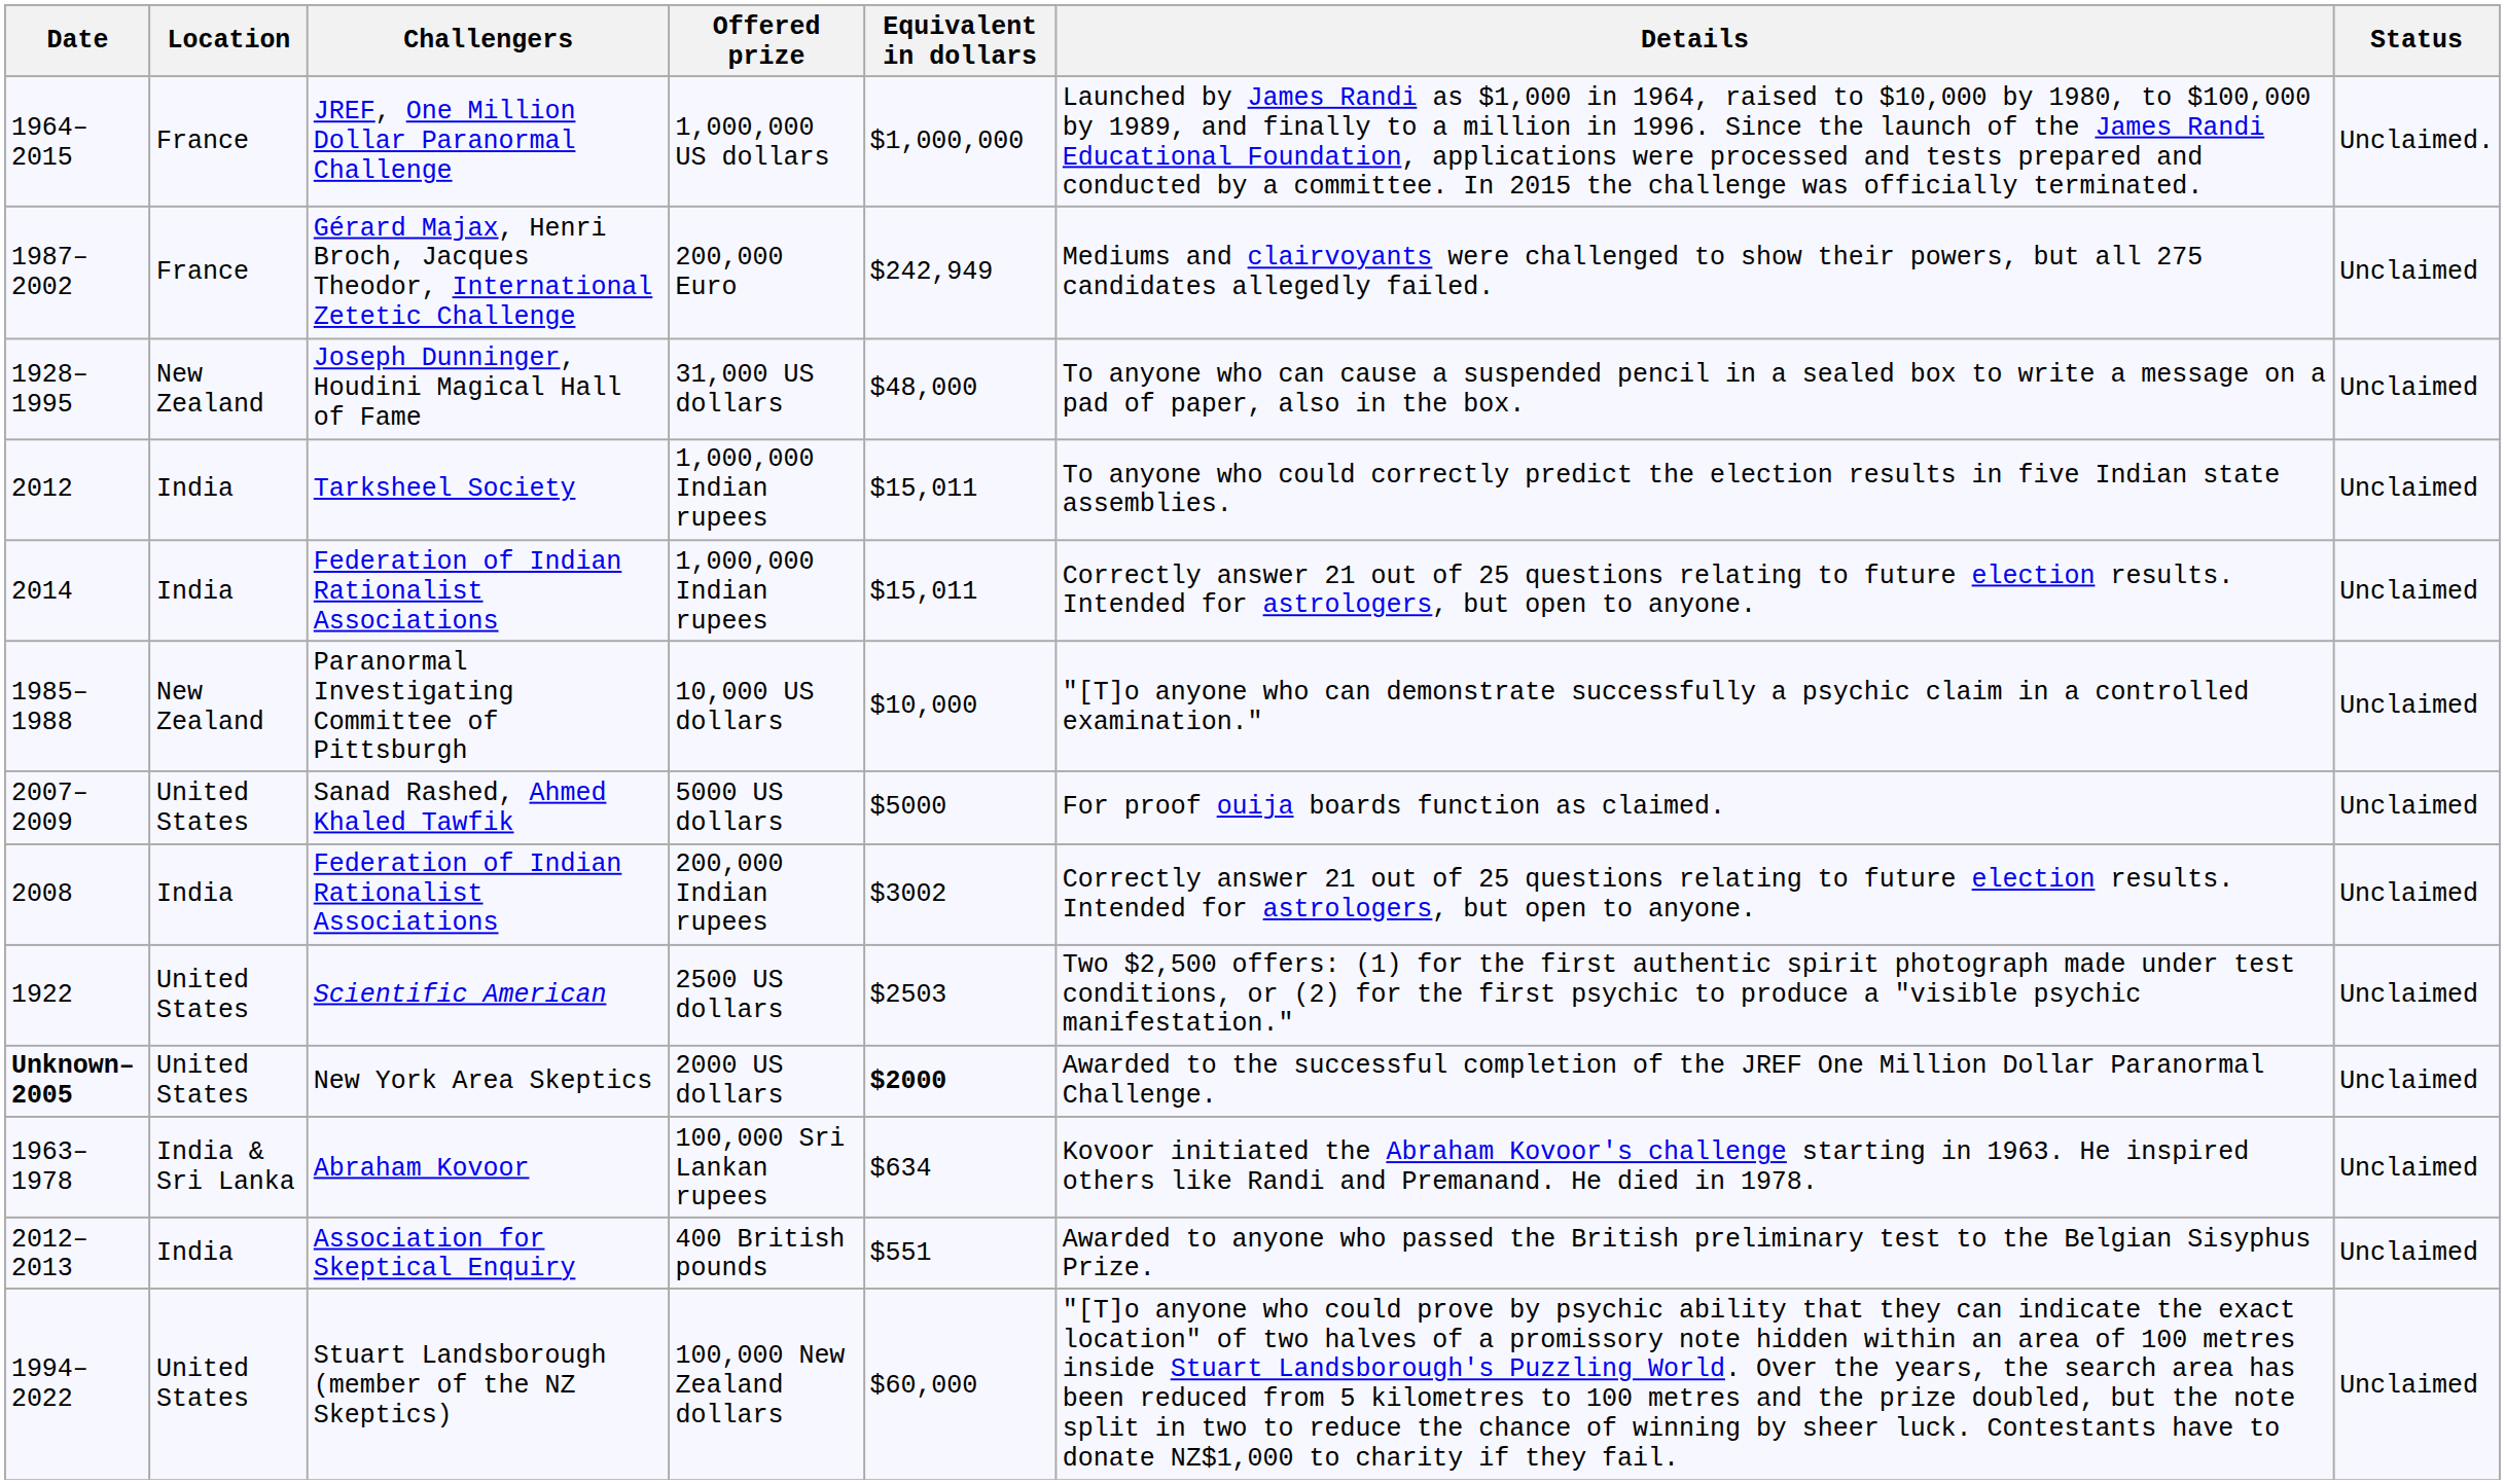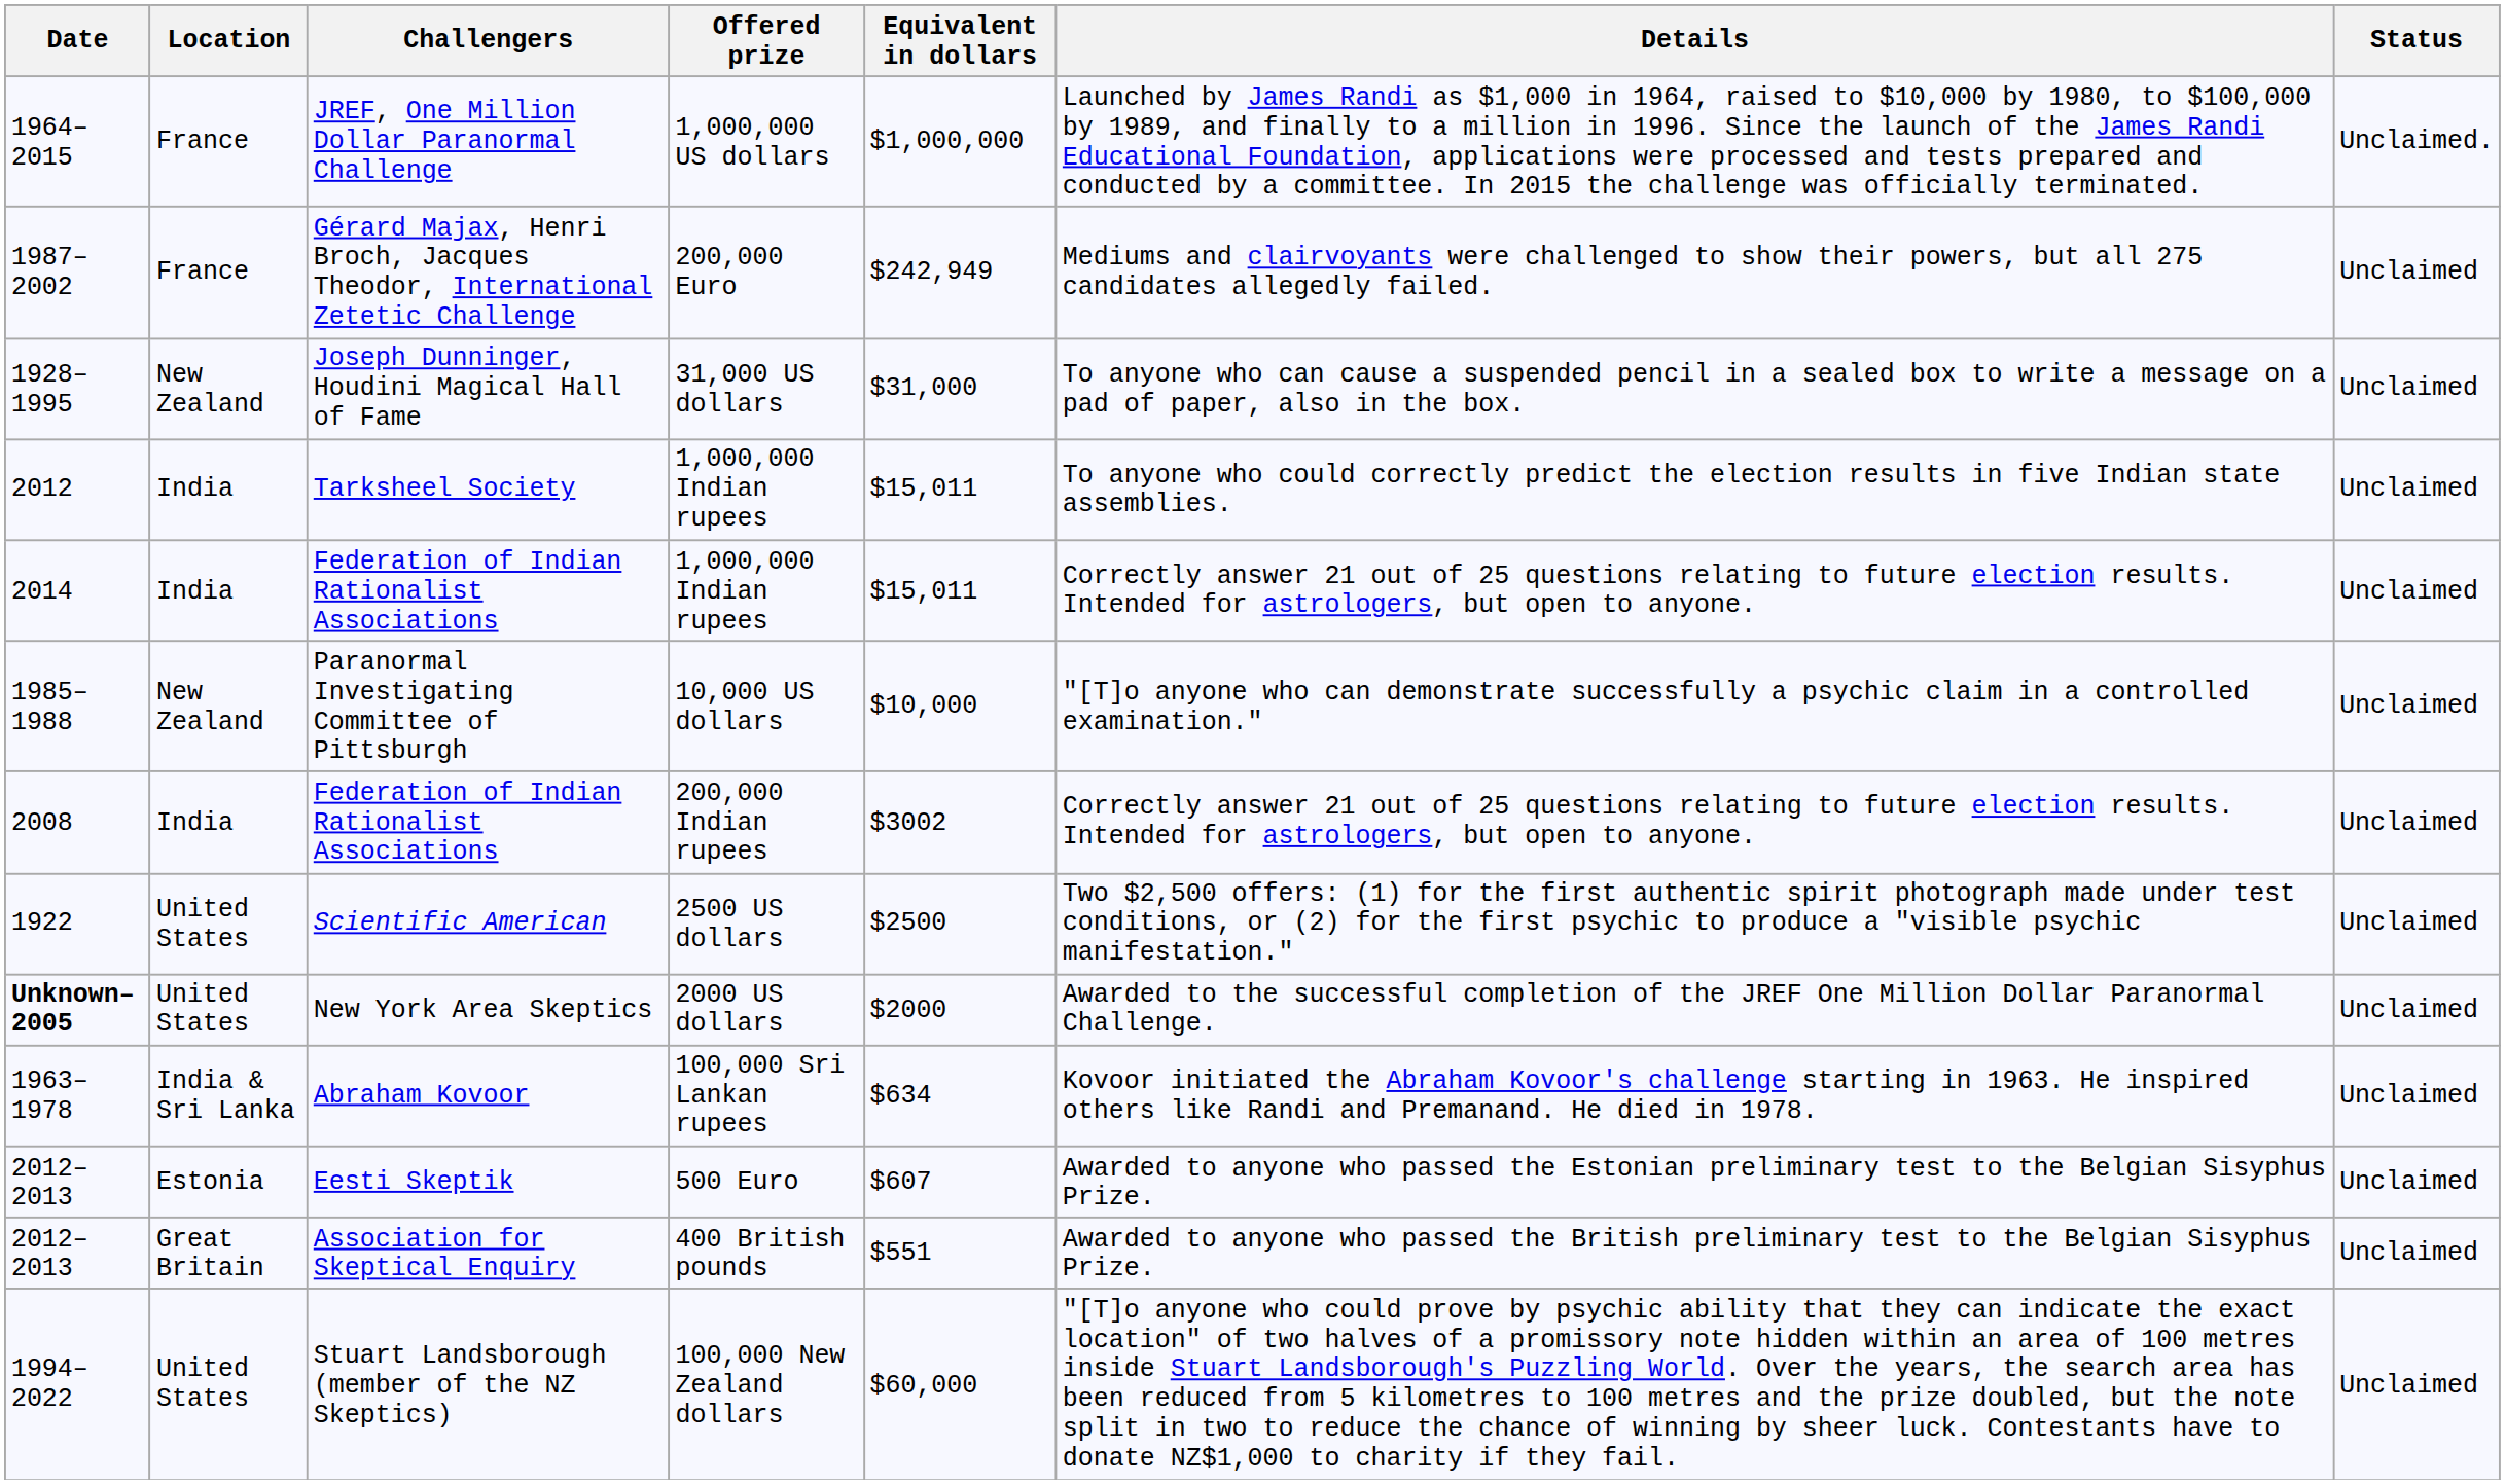 <table class="wikitable sortable" style="border:1px; background:#f7f8ff; margin:auto" cellpadding="7">
 <tr style="text-align:center; background:#e6e9ff">
 <th>Date</th>
 <th>Location</th>
 <th>Challengers</th>
 <th>Offered prize</th>
 <th>Equivalent in dollars</th>
 <th>Details</th>
 <th>Status</th>
 </tr>
 <tr>
 <td>1964–2015</td>
 <td>France</td>
 <td><a href='#'>JREF</a>, <a href='#'>One Million Dollar Paranormal Challenge</a></td>
 <td>1,000,000 US dollars</td>
 <td>$1,000,000</td>
 <td>Launched by <a href='#'>James Randi</a> as $1,000 in 1964, raised to $10,000 by 1980, to $100,000 by 1989, and finally to a million in 1996. Since the launch of the <a href='#'>James Randi Educational Foundation</a>, applications were processed and tests prepared and conducted by a committee. In 2015 the challenge was officially terminated.</td>
 <td>Unclaimed.</td>
 </tr>
 <tr>
 <td>1987–2002</td>
 <td>France</td>
 <td><a href='#'>Gérard Majax</a>, Henri Broch, Jacques Theodor, <a href='#'>International Zetetic Challenge</a></td>
 <td>200,000 Euro</td>
 <td>$242,949</td>
 <td>Mediums and <a href='#'>clairvoyants</a> were challenged to show their powers, but all 275 candidates allegedly failed.</td>
 <td>Unclaimed</td>
 </tr>
 <tr>
 <td>1928–1995</td>
 <td>New Zealand</td>
 <td><a href='#'>Joseph Dunninger</a>, Houdini Magical Hall of Fame</td>
 <td>31,000 US dollars</td>
-<td>$48,000</td>
+<td>$31,000</td>
 <td>To anyone who can cause a suspended pencil in a sealed box to write a message on a pad of paper, also in the box.</td>
 <td>Unclaimed</td>
 </tr>
 <tr>
 <td>2012</td>
 <td>India</td>
 <td><a href='#'>Tarksheel Society</a></td>
 <td>1,000,000 Indian rupees</td>
 <td>$15,011</td>
 <td>To anyone who could correctly predict the election results in five Indian state assemblies.</td>
 <td>Unclaimed</td>
 </tr>
 <tr>
 <td>2014</td>
 <td>India</td>
 <td><a href='#'>Federation of Indian Rationalist Associations</a></td>
 <td>1,000,000 Indian rupees</td>
 <td>$15,011</td>
 <td>Correctly answer 21 out of 25 questions relating to future <a href='#'>election</a> results. Intended for <a href='#'>astrologers</a>, but open to anyone.</td>
 <td>Unclaimed</td>
 </tr>
 <tr>
 <td>1985–1988</td>
 <td>New Zealand</td>
 <td>Paranormal Investigating Committee of Pittsburgh</td>
 <td>10,000 US dollars</td>
 <td>$10,000</td>
 <td>"[T]o anyone who can demonstrate successfully a psychic claim in a controlled examination."</td>
 <td>Unclaimed</td>
 </tr>
 <tr>
-<td>2007–2009</td>
-<td>United States</td>
-<td>Sanad Rashed, <a href='#'>Ahmed Khaled Tawfik</a></td>
-<td>5000 US dollars</td>
-<td>$5000</td>
-<td>For proof <a href='#'>ouija</a> boards function as claimed.</td>
-<td>Unclaimed</td>
-</tr>
-<tr>
 <td>2008</td>
 <td>India</td>
 <td><a href='#'>Federation of Indian Rationalist Associations</a></td>
 <td>200,000 Indian rupees</td>
 <td>$3002</td>
 <td>Correctly answer 21 out of 25 questions relating to future <a href='#'>election</a> results. Intended for <a href='#'>astrologers</a>, but open to anyone.</td>
 <td>Unclaimed</td>
 </tr>
 <tr>
 <td>1922</td>
 <td>United States</td>
 <td><em><a href='#'>Scientific American</a></em></td>
 <td>2500 US dollars</td>
-<td>$2503</td>
+<td>$2500</td>
 <td>Two $2,500 offers: (1) for the first authentic spirit photograph made under test conditions, or (2) for the first psychic to produce a "visible psychic manifestation."</td>
 <td>Unclaimed</td>
 </tr>
 <tr>
 <td><strong>Unknown–2005</strong></td>
 <td>United States</td>
 <td>New York Area Skeptics</td>
 <td>2000 US dollars</td>
-<td><strong>$2000</strong></td>
+<td>$2000</td>
 <td>Awarded to the successful completion of the JREF One Million Dollar Paranormal Challenge.</td>
 <td>Unclaimed</td>
 </tr>
 <tr>
 <td>1963–1978</td>
 <td>India & Sri Lanka</td>
 <td><a href='#'>Abraham Kovoor</a></td>
 <td>100,000 Sri Lankan rupees</td>
 <td>$634</td>
 <td>Kovoor initiated the <a href='#'>Abraham Kovoor's challenge</a> starting in 1963. He inspired others like Randi and Premanand. He died in 1978.</td>
 <td>Unclaimed</td>
 </tr>
 <tr>
 <td>2012–2013</td>
-<td>India</td>
+<td>Estonia</td>
+<td><a href='#'>Eesti Skeptik</a></td>
+<td>500 Euro</td>
+<td>$607</td>
+<td>Awarded to anyone who passed the Estonian preliminary test to the Belgian Sisyphus Prize.</td>
+<td>Unclaimed</td>
+</tr>
+<tr>
+<td>2012–2013</td>
+<td>Great Britain</td>
 <td><a href='#'>Association for Skeptical Enquiry</a></td>
 <td>400 British pounds</td>
 <td>$551</td>
 <td>Awarded to anyone who passed the British preliminary test to the Belgian Sisyphus Prize.</td>
 <td>Unclaimed</td>
 </tr>
 <tr>
 <td>1994–2022</td>
 <td>United States</td>
 <td>Stuart Landsborough (member of the NZ Skeptics)</td>
 <td>100,000 New Zealand dollars</td>
 <td>$60,000</td>
 <td>"[T]o anyone who could prove by psychic ability that they can indicate the exact location" of two halves of a promissory note hidden within an area of 100 metres inside <a href='#'>Stuart Landsborough's Puzzling World</a>. Over the years, the search area has been reduced from 5 kilometres to 100 metres and the prize doubled, but the note split in two to reduce the chance of winning by sheer luck. Contestants have to donate NZ$1,000 to charity if they fail.</td>
 <td>Unclaimed</td>
 </tr>
 </table>
